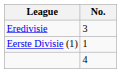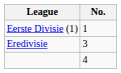 <table class="wikitable">
 <tr>
 <th>League</th>
 <th width=50px>No.</th>
 </tr>
 <tr>
+<td><a href='#'>Eerste Divisie</a> (1)</td>
+<td>1</td>
+</tr>
+<tr>
 <td><a href='#'>Eredivisie</a></td>
 <td>3</td>
-</tr>
-<tr>
-<td><a href='#'>Eerste Divisie</a> (1)</td>
-<td>1</td>
 </tr>
 <tr>
 <td></td>
 <td>4</td>
 </tr>
 </table>
